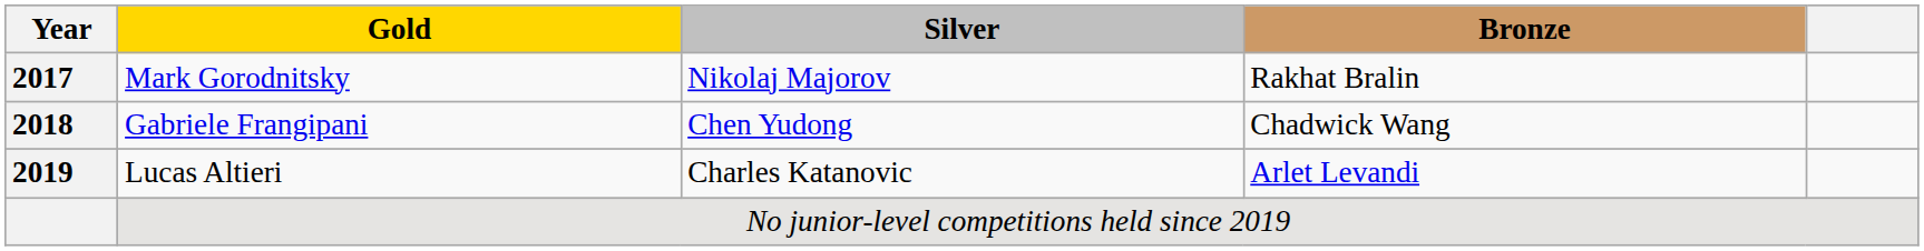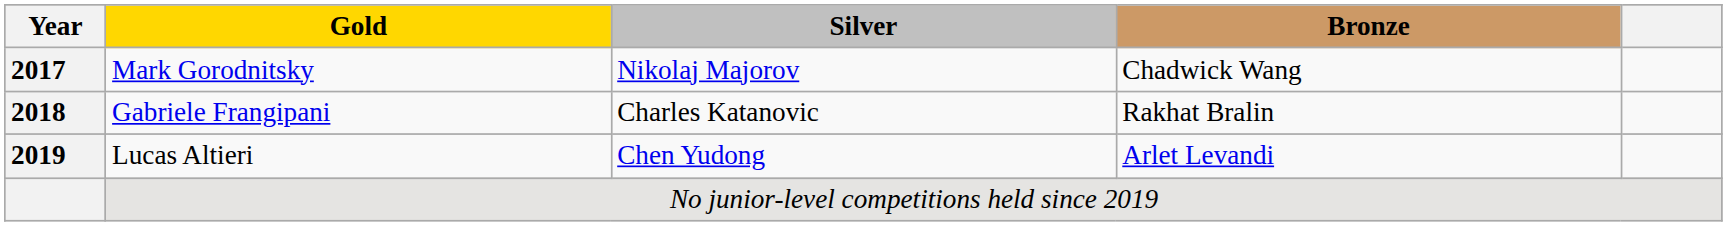 <table class="wikitable unsortable" style="text-align:left; width:80%">
 <tr>
 <th scope="col" style="text-align:center; width:5%">Year</th>
 <th scope="col" style="text-align:center; width:25%; background:gold">Gold</th>
 <th scope="col" style="text-align:center; width:25%; background:silver">Silver</th>
 <th scope="col" style="text-align:center; width:25%; background:#c96">Bronze</th>
 <th scope="col" style="text-align:center; width:5%"></th>
 </tr>
 <tr>
 <th scope="row" style="text-align:left">2017</th>
 <td> <a href='#'>Mark Gorodnitsky</a></td>
 <td> <a href='#'>Nikolaj Majorov</a></td>
-<td> Rakhat Bralin</td>
+<td> Chadwick Wang</td>
 <td></td>
 </tr>
 <tr>
 <th scope="row" style="text-align:left">2018</th>
 <td> <a href='#'>Gabriele Frangipani</a></td>
-<td> <a href='#'>Chen Yudong</a></td>
-<td> Chadwick Wang</td>
+<td> Charles Katanovic</td>
+<td> Rakhat Bralin</td>
 <td></td>
 </tr>
 <tr>
 <th scope="row" style="text-align:left">2019</th>
 <td> Lucas Altieri</td>
-<td> Charles Katanovic</td>
+<td> <a href='#'>Chen Yudong</a></td>
 <td> <a href='#'>Arlet Levandi</a></td>
 <td></td>
 </tr>
 <tr>
 <th scope="row" style="text-align:left"></th>
 <td colspan="4" bgcolor="e5e4e2" align="center"><em>No junior-level competitions held since 2019</em></td>
 </tr>
 </table>
